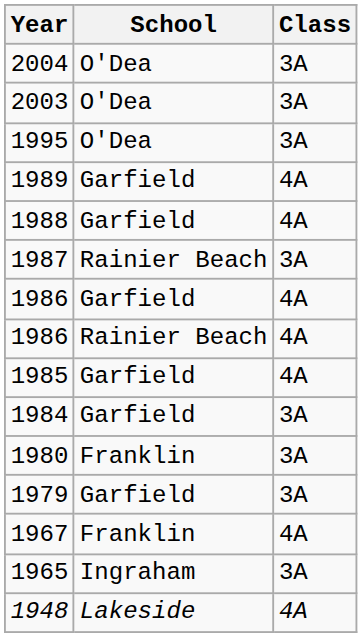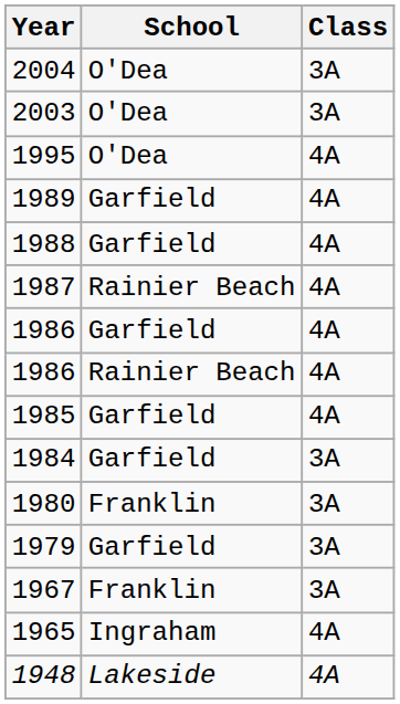 <table class="wikitable">
 <tr>
 <th>Year</th>
 <th>School</th>
 <th>Class</th>
 </tr>
 <tr>
 <td>2004</td>
 <td>O'Dea</td>
 <td>3A</td>
 </tr>
 <tr>
 <td>2003</td>
 <td>O'Dea</td>
 <td>3A</td>
 </tr>
 <tr>
 <td>1995</td>
 <td>O'Dea</td>
-<td>3A</td>
+<td>4A</td>
 </tr>
 <tr>
 <td>1989</td>
 <td>Garfield</td>
 <td>4A</td>
 </tr>
 <tr>
 <td>1988</td>
 <td>Garfield</td>
 <td>4A</td>
 </tr>
 <tr>
 <td>1987</td>
 <td>Rainier Beach</td>
-<td>3A</td>
+<td>4A</td>
 </tr>
 <tr>
 <td>1986</td>
 <td>Garfield</td>
 <td>4A</td>
 </tr>
 <tr>
 <td>1986</td>
 <td>Rainier Beach</td>
 <td>4A</td>
 </tr>
 <tr>
 <td>1985</td>
 <td>Garfield</td>
 <td>4A</td>
 </tr>
 <tr>
 <td>1984</td>
 <td>Garfield</td>
 <td>3A</td>
 </tr>
 <tr>
 <td>1980</td>
 <td>Franklin</td>
 <td>3A</td>
 </tr>
 <tr>
 <td>1979</td>
 <td>Garfield</td>
 <td>3A</td>
 </tr>
 <tr>
 <td>1967</td>
 <td>Franklin</td>
-<td>4A</td>
+<td>3A</td>
 </tr>
 <tr>
 <td>1965</td>
 <td>Ingraham</td>
-<td>3A</td>
+<td>4A</td>
 </tr>
 <tr>
 <td><em>1948</em></td>
 <td><em>Lakeside</em></td>
 <td><em>4A</em></td>
 </tr>
 </table>
